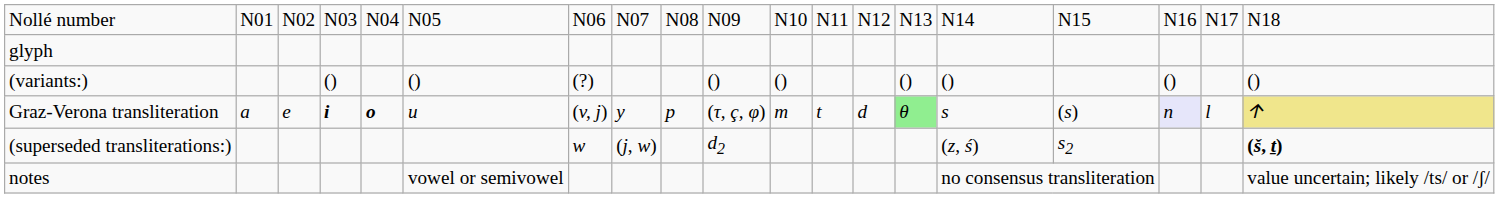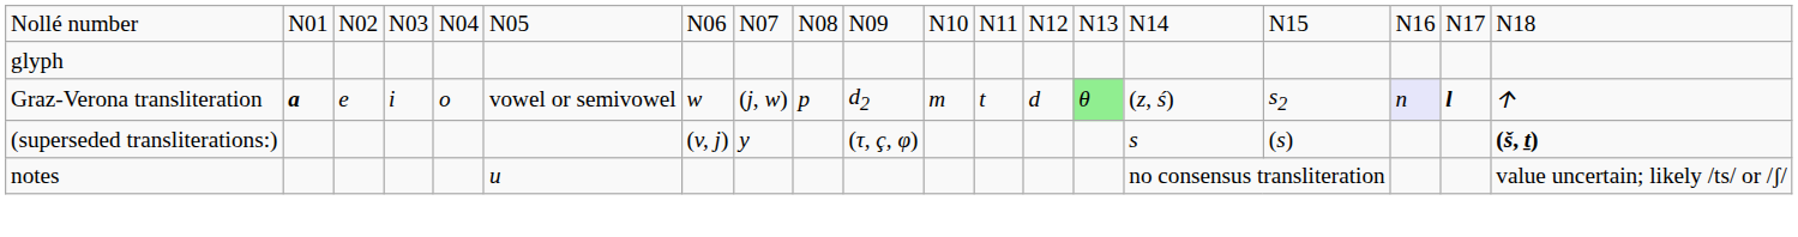 <table class=wikitable>
 <tr>
 <td>Nollé number</td>
 <td>N01</td>
 <td>N02</td>
 <td>N03</td>
 <td>N04</td>
 <td>N05</td>
 <td>N06</td>
 <td>N07</td>
 <td>N08</td>
 <td>N09</td>
 <td>N10</td>
 <td>N11</td>
 <td>N12</td>
 <td>N13</td>
 <td>N14</td>
 <td>N15</td>
 <td>N16</td>
 <td>N17</td>
 <td>N18</td>
 </tr>
 <tr>
 <td>glyph</td>
 <td></td>
 <td></td>
 <td></td>
 <td></td>
 <td></td>
 <td></td>
 <td></td>
 <td></td>
 <td></td>
 <td></td>
 <td></td>
 <td></td>
 <td></td>
 <td></td>
 <td></td>
 <td></td>
 <td></td>
 <td></td>
 </tr>
 <tr>
-<td>(variants:)</td>
-<td></td>
-<td></td>
-<td>()</td>
-<td></td>
-<td>()</td>
-<td>(?)</td>
-<td></td>
-<td></td>
-<td>()</td>
-<td>()</td>
-<td></td>
-<td></td>
-<td>()</td>
-<td>()</td>
-<td></td>
-<td>()</td>
-<td></td>
-<td>()</td>
-</tr>
-<tr>
 <td>Graz-Verona transliteration</td>
-<td><em>a</em></td>
+<td><strong><em>a</em></strong></td>
 <td><em>e</em></td>
-<td><strong><em>i</em></strong></td>
-<td><strong><em>o</em></strong></td>
-<td><em>u</em></td>
-<td>(<em>v, j</em>)</td>
-<td><em>y</em></td>
+<td><em>i</em></td>
+<td><em>o</em></td>
+<td>vowel or semivowel</td>
+<td><em>w</em></td>
+<td>(<em>j</em>, <em>w</em>)</td>
 <td><em>p</em></td>
-<td>(<em>τ,</em> <em>ç, φ</em>)</td>
+<td><em>d<sub>2</sub></em></td>
 <td><em>m</em></td>
 <td><em>t</em></td>
 <td><em>d</em></td>
 <td style="background: lightgreen;"><em>θ</em></td>
-<td><em>s</em></td>
-<td>(<em>s</em>)</td>
+<td>(<em>z</em>, <em>ś</em>)</td>
+<td><em>s<sub>2</sub></em></td>
 <td style="background: lavender;"><em>n</em></td>
-<td><em>l</em></td>
-<td style="background: khaki;"><em>𐌣</em></td>
+<td><strong><em>l</em></strong></td>
+<td><em>𐌣</em></td>
 </tr>
 <tr>
 <td>(superseded transliterations:)</td>
 <td></td>
 <td></td>
 <td></td>
 <td></td>
 <td></td>
-<td><em>w</em></td>
-<td>(<em>j</em>, <em>w</em>)</td>
+<td>(<em>v, j</em>)</td>
+<td><em>y</em></td>
 <td></td>
-<td><em>d<sub>2</sub></em></td>
+<td>(<em>τ,</em> <em>ç, φ</em>)</td>
 <td></td>
 <td></td>
 <td></td>
 <td></td>
-<td>(<em>z</em>, <em>ś</em>)</td>
-<td><em>s<sub>2</sub></em></td>
+<td><em>s</em></td>
+<td>(<em>s</em>)</td>
 <td></td>
 <td></td>
 <td><strong>(<em>š</em>, <em>ṯ</em>)</strong></td>
 </tr>
 <tr>
 <td>notes</td>
 <td></td>
 <td></td>
 <td></td>
 <td></td>
-<td>vowel or semivowel</td>
+<td><em>u</em></td>
 <td></td>
 <td></td>
 <td></td>
 <td></td>
 <td></td>
 <td></td>
 <td></td>
 <td></td>
 <td colspan="2">no consensus transliteration</td>
 <td></td>
 <td></td>
 <td>value uncertain; likely /ts/ or /ʃ/</td>
 </tr>
 </table>
